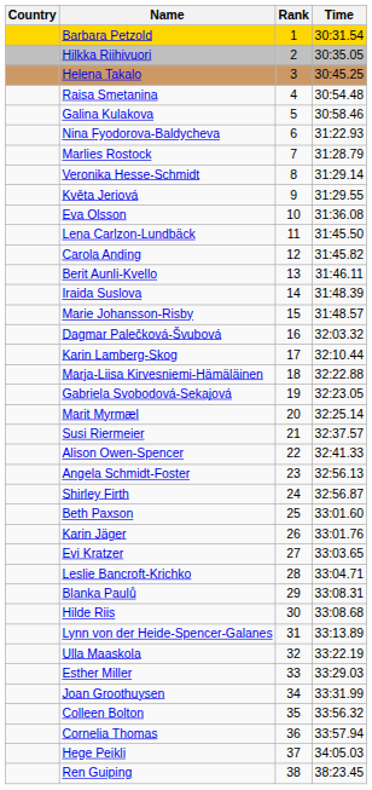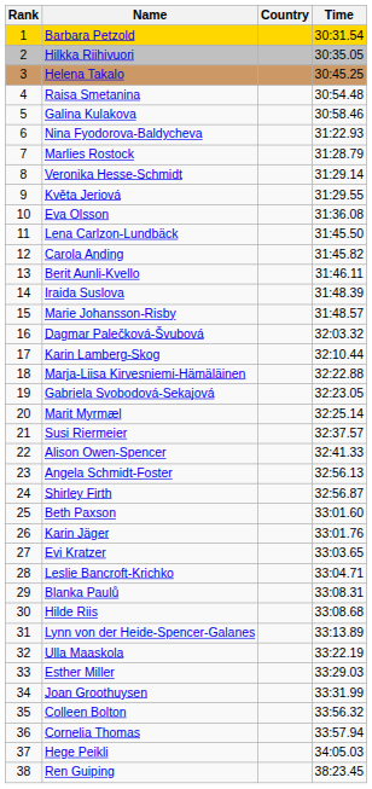 <table class="wikitable sortable" style="text-align:center">
 <tr>
+<th>Rank</th>
+<th>Name</th>
 <th>Country</th>
-<th>Name</th>
-<th>Rank</th>
 <th>Time</th>
 </tr>
 <tr bgcolor=gold>
+<td>1</td>
+<td align="left"><a href='#'>Barbara Petzold</a></td>
 <td align="left"></td>
-<td align="left"><a href='#'>Barbara Petzold</a></td>
-<td>1</td>
 <td>30:31.54</td>
 </tr>
 <tr bgcolor=silver>
+<td>2</td>
+<td align="left"><a href='#'>Hilkka Riihivuori</a></td>
 <td align="left"></td>
-<td align="left"><a href='#'>Hilkka Riihivuori</a></td>
-<td>2</td>
 <td>30:35.05</td>
 </tr>
 <tr bgcolor=#CC9966>
+<td>3</td>
+<td align="left"><a href='#'>Helena Takalo</a></td>
 <td align="left"></td>
-<td align="left"><a href='#'>Helena Takalo</a></td>
-<td>3</td>
 <td>30:45.25</td>
 </tr>
 <tr>
+<td>4</td>
+<td align="left"><a href='#'>Raisa Smetanina</a></td>
 <td align="left"></td>
-<td align="left"><a href='#'>Raisa Smetanina</a></td>
-<td>4</td>
 <td>30:54.48</td>
 </tr>
 <tr>
+<td>5</td>
+<td align="left"><a href='#'>Galina Kulakova</a></td>
 <td align="left"></td>
-<td align="left"><a href='#'>Galina Kulakova</a></td>
-<td>5</td>
 <td>30:58.46</td>
 </tr>
 <tr>
+<td>6</td>
+<td align="left"><a href='#'>Nina Fyodorova-Baldycheva</a></td>
 <td align="left"></td>
-<td align="left"><a href='#'>Nina Fyodorova-Baldycheva</a></td>
-<td>6</td>
 <td>31:22.93</td>
 </tr>
 <tr>
+<td>7</td>
+<td align="left"><a href='#'>Marlies Rostock</a></td>
 <td align="left"></td>
-<td align="left"><a href='#'>Marlies Rostock</a></td>
-<td>7</td>
 <td>31:28.79</td>
 </tr>
 <tr>
+<td>8</td>
+<td align="left"><a href='#'>Veronika Hesse-Schmidt</a></td>
 <td align="left"></td>
-<td align="left"><a href='#'>Veronika Hesse-Schmidt</a></td>
-<td>8</td>
 <td>31:29.14</td>
 </tr>
 <tr>
+<td>9</td>
+<td align="left"><a href='#'>Květa Jeriová</a></td>
 <td align="left"></td>
-<td align="left"><a href='#'>Květa Jeriová</a></td>
-<td>9</td>
 <td>31:29.55</td>
 </tr>
 <tr>
+<td>10</td>
+<td align="left"><a href='#'>Eva Olsson</a></td>
 <td align="left"></td>
-<td align="left"><a href='#'>Eva Olsson</a></td>
-<td>10</td>
 <td>31:36.08</td>
 </tr>
 <tr>
+<td>11</td>
+<td align="left"><a href='#'>Lena Carlzon-Lundbäck</a></td>
 <td align="left"></td>
-<td align="left"><a href='#'>Lena Carlzon-Lundbäck</a></td>
-<td>11</td>
 <td>31:45.50</td>
 </tr>
 <tr>
+<td>12</td>
+<td align="left"><a href='#'>Carola Anding</a></td>
 <td align="left"></td>
-<td align="left"><a href='#'>Carola Anding</a></td>
-<td>12</td>
 <td>31:45.82</td>
 </tr>
 <tr>
+<td>13</td>
+<td align="left"><a href='#'>Berit Aunli-Kvello</a></td>
 <td align="left"></td>
-<td align="left"><a href='#'>Berit Aunli-Kvello</a></td>
-<td>13</td>
 <td>31:46.11</td>
 </tr>
 <tr>
+<td>14</td>
+<td align="left"><a href='#'>Iraida Suslova</a></td>
 <td align="left"></td>
-<td align="left"><a href='#'>Iraida Suslova</a></td>
-<td>14</td>
 <td>31:48.39</td>
 </tr>
 <tr>
+<td>15</td>
+<td align="left"><a href='#'>Marie Johansson-Risby</a></td>
 <td align="left"></td>
-<td align="left"><a href='#'>Marie Johansson-Risby</a></td>
-<td>15</td>
 <td>31:48.57</td>
 </tr>
 <tr>
+<td>16</td>
+<td align="left"><a href='#'>Dagmar Palečková-Švubová</a></td>
 <td align="left"></td>
-<td align="left"><a href='#'>Dagmar Palečková-Švubová</a></td>
-<td>16</td>
 <td>32:03.32</td>
 </tr>
 <tr>
+<td>17</td>
+<td align="left"><a href='#'>Karin Lamberg-Skog</a></td>
 <td align="left"></td>
-<td align="left"><a href='#'>Karin Lamberg-Skog</a></td>
-<td>17</td>
 <td>32:10.44</td>
 </tr>
 <tr>
+<td>18</td>
+<td align="left"><a href='#'>Marja-Liisa Kirvesniemi-Hämäläinen</a></td>
 <td align="left"></td>
-<td align="left"><a href='#'>Marja-Liisa Kirvesniemi-Hämäläinen</a></td>
-<td>18</td>
 <td>32:22.88</td>
 </tr>
 <tr>
+<td>19</td>
+<td align="left"><a href='#'>Gabriela Svobodová-Sekajová</a></td>
 <td align="left"></td>
-<td align="left"><a href='#'>Gabriela Svobodová-Sekajová</a></td>
-<td>19</td>
 <td>32:23.05</td>
 </tr>
 <tr>
+<td>20</td>
+<td align="left"><a href='#'>Marit Myrmæl</a></td>
 <td align="left"></td>
-<td align="left"><a href='#'>Marit Myrmæl</a></td>
-<td>20</td>
 <td>32:25.14</td>
 </tr>
 <tr>
+<td>21</td>
+<td align="left"><a href='#'>Susi Riermeier</a></td>
 <td align="left"></td>
-<td align="left"><a href='#'>Susi Riermeier</a></td>
-<td>21</td>
 <td>32:37.57</td>
 </tr>
 <tr>
+<td>22</td>
+<td align="left"><a href='#'>Alison Owen-Spencer</a></td>
 <td align="left"></td>
-<td align="left"><a href='#'>Alison Owen-Spencer</a></td>
-<td>22</td>
 <td>32:41.33</td>
 </tr>
 <tr>
+<td>23</td>
+<td align="left"><a href='#'>Angela Schmidt-Foster</a></td>
 <td align="left"></td>
-<td align="left"><a href='#'>Angela Schmidt-Foster</a></td>
-<td>23</td>
 <td>32:56.13</td>
 </tr>
 <tr>
+<td>24</td>
+<td align="left"><a href='#'>Shirley Firth</a></td>
 <td align="left"></td>
-<td align="left"><a href='#'>Shirley Firth</a></td>
-<td>24</td>
 <td>32:56.87</td>
 </tr>
 <tr>
+<td>25</td>
+<td align="left"><a href='#'>Beth Paxson</a></td>
 <td align="left"></td>
-<td align="left"><a href='#'>Beth Paxson</a></td>
-<td>25</td>
 <td>33:01.60</td>
 </tr>
 <tr>
+<td>26</td>
+<td align="left"><a href='#'>Karin Jäger</a></td>
 <td align="left"></td>
-<td align="left"><a href='#'>Karin Jäger</a></td>
-<td>26</td>
 <td>33:01.76</td>
 </tr>
 <tr>
+<td>27</td>
+<td align="left"><a href='#'>Evi Kratzer</a></td>
 <td align="left"></td>
-<td align="left"><a href='#'>Evi Kratzer</a></td>
-<td>27</td>
 <td>33:03.65</td>
 </tr>
 <tr>
+<td>28</td>
+<td align="left"><a href='#'>Leslie Bancroft-Krichko</a></td>
 <td align="left"></td>
-<td align="left"><a href='#'>Leslie Bancroft-Krichko</a></td>
-<td>28</td>
 <td>33:04.71</td>
 </tr>
 <tr>
+<td>29</td>
+<td align="left"><a href='#'>Blanka Paulů</a></td>
 <td align="left"></td>
-<td align="left"><a href='#'>Blanka Paulů</a></td>
-<td>29</td>
 <td>33:08.31</td>
 </tr>
 <tr>
+<td>30</td>
+<td align="left"><a href='#'>Hilde Riis</a></td>
 <td align="left"></td>
-<td align="left"><a href='#'>Hilde Riis</a></td>
-<td>30</td>
 <td>33:08.68</td>
 </tr>
 <tr>
+<td>31</td>
+<td align="left"><a href='#'>Lynn von der Heide-Spencer-Galanes</a></td>
 <td align="left"></td>
-<td align="left"><a href='#'>Lynn von der Heide-Spencer-Galanes</a></td>
-<td>31</td>
 <td>33:13.89</td>
 </tr>
 <tr>
+<td>32</td>
+<td align="left"><a href='#'>Ulla Maaskola</a></td>
 <td align="left"></td>
-<td align="left"><a href='#'>Ulla Maaskola</a></td>
-<td>32</td>
 <td>33:22.19</td>
 </tr>
 <tr>
+<td>33</td>
+<td align="left"><a href='#'>Esther Miller</a></td>
 <td align="left"></td>
-<td align="left"><a href='#'>Esther Miller</a></td>
-<td>33</td>
 <td>33:29.03</td>
 </tr>
 <tr>
+<td>34</td>
+<td align="left"><a href='#'>Joan Groothuysen</a></td>
 <td align="left"></td>
-<td align="left"><a href='#'>Joan Groothuysen</a></td>
-<td>34</td>
 <td>33:31.99</td>
 </tr>
 <tr>
+<td>35</td>
+<td align="left"><a href='#'>Colleen Bolton</a></td>
 <td align="left"></td>
-<td align="left"><a href='#'>Colleen Bolton</a></td>
-<td>35</td>
 <td>33:56.32</td>
 </tr>
 <tr>
+<td>36</td>
+<td align="left"><a href='#'>Cornelia Thomas</a></td>
 <td align="left"></td>
-<td align="left"><a href='#'>Cornelia Thomas</a></td>
-<td>36</td>
 <td>33:57.94</td>
 </tr>
 <tr>
+<td>37</td>
+<td align="left"><a href='#'>Hege Peikli</a></td>
 <td align="left"></td>
-<td align="left"><a href='#'>Hege Peikli</a></td>
-<td>37</td>
 <td>34:05.03</td>
 </tr>
 <tr>
+<td>38</td>
+<td align="left"><a href='#'>Ren Guiping</a></td>
 <td align="left"></td>
-<td align="left"><a href='#'>Ren Guiping</a></td>
-<td>38</td>
 <td>38:23.45</td>
 </tr>
 </table>
